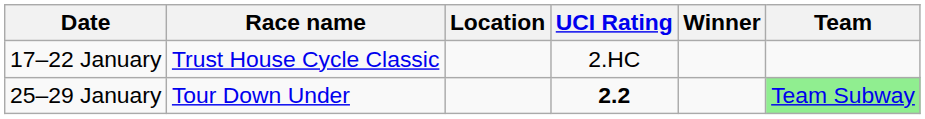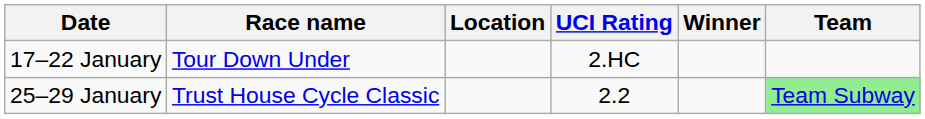 <table class="wikitable sortable">
 <tr>
 <th>Date</th>
 <th>Race name</th>
 <th>Location</th>
 <th><a href='#'>UCI Rating</a></th>
 <th>Winner</th>
 <th>Team</th>
 </tr>
 <tr>
 <td>17–22 January</td>
-<td><a href='#'>Trust House Cycle Classic</a></td>
+<td><a href='#'>Tour Down Under</a></td>
 <td></td>
 <td align=center>2.HC</td>
 <td></td>
 <td></td>
 </tr>
 <tr>
 <td>25–29 January</td>
-<td><a href='#'>Tour Down Under</a></td>
+<td><a href='#'>Trust House Cycle Classic</a></td>
 <td></td>
-<td align=center><strong>2.2</strong></td>
+<td align=center>2.2</td>
 <td></td>
 <td style="background: lightgreen;"><a href='#'>Team Subway</a></td>
 </tr>
 </table>
